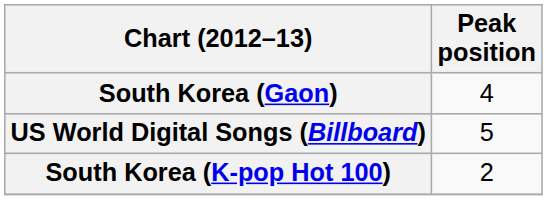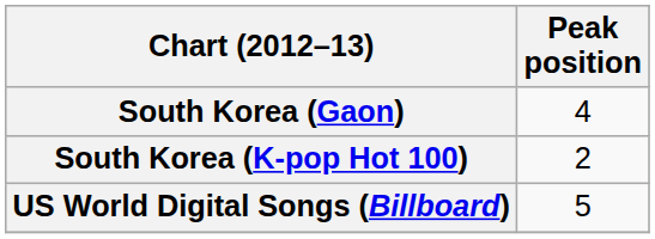 <table class="wikitable sortable plainrowheaders">
 <tr>
 <th>Chart (2012–13)</th>
 <th>Peak<br>position</th>
 </tr>
 <tr>
 <th scope="row">South Korea (<a href='#'>Gaon</a>)</th>
 <td style="text-align:center;">4</td>
 </tr>
 <tr>
+<th scope="row">South Korea (<a href='#'>K-pop Hot 100</a>)</th>
+<td style="text-align:center;">2</td>
+</tr>
+<tr>
 <th scope="row">US World Digital Songs (<em><a href='#'>Billboard</a></em>)</th>
 <td align="center">5</td>
 </tr>
 <tr>
-<th scope="row">South Korea (<a href='#'>K-pop Hot 100</a>)</th>
-<td style="text-align:center;">2</td>
-</tr>
-<tr>
 </tr>
 </table>
